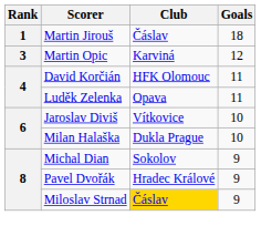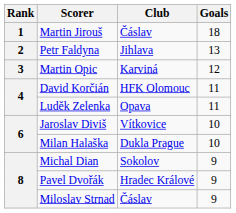 <table class="wikitable" style="text-align:center">
 <tr>
 <th>Rank</th>
 <th>Scorer</th>
 <th>Club</th>
 <th>Goals</th>
 </tr>
 <tr>
 <th>1</th>
 <td align="left"> <a href='#'>Martin Jirouš</a></td>
 <td align="left"><a href='#'>Čáslav</a></td>
 <td>18</td>
+</tr>
+<tr>
+<th>2</th>
+<td align="left"> <a href='#'>Petr Faldyna</a></td>
+<td align="left"><a href='#'>Jihlava</a></td>
+<td>13</td>
 </tr>
 <tr>
 <th>3</th>
 <td align="left"> <a href='#'>Martin Opic</a></td>
 <td align="left"><a href='#'>Karviná</a></td>
 <td>12</td>
 </tr>
 <tr>
 <th rowspan="2">4</th>
 <td align="left"> <a href='#'>David Korčián</a></td>
 <td align="left"><a href='#'>HFK Olomouc</a></td>
 <td>11</td>
 </tr>
 <tr>
 <td align="left"> <a href='#'>Luděk Zelenka</a></td>
 <td align="left"><a href='#'>Opava</a></td>
 <td>11</td>
 </tr>
 <tr>
 <th rowspan="2">6</th>
 <td align="left"> <a href='#'>Jaroslav Diviš</a></td>
 <td align="left"><a href='#'>Vítkovice</a></td>
 <td>10</td>
 </tr>
 <tr>
 <td align="left"> <a href='#'>Milan Halaška</a></td>
 <td align="left"><a href='#'>Dukla Prague</a></td>
 <td>10</td>
 </tr>
 <tr>
 <th rowspan="3">8</th>
 <td align="left"> <a href='#'>Michal Dian</a></td>
 <td align="left"><a href='#'>Sokolov</a></td>
 <td>9</td>
 </tr>
 <tr>
 <td align="left"> <a href='#'>Pavel Dvořák</a></td>
 <td align="left"><a href='#'>Hradec Králové</a></td>
 <td>9</td>
 </tr>
 <tr>
 <td align="left"> <a href='#'>Miloslav Strnad</a></td>
-<td align="left" style="background: gold;"><a href='#'>Čáslav</a></td>
+<td align="left"><a href='#'>Čáslav</a></td>
 <td>9</td>
 </tr>
 </table>
